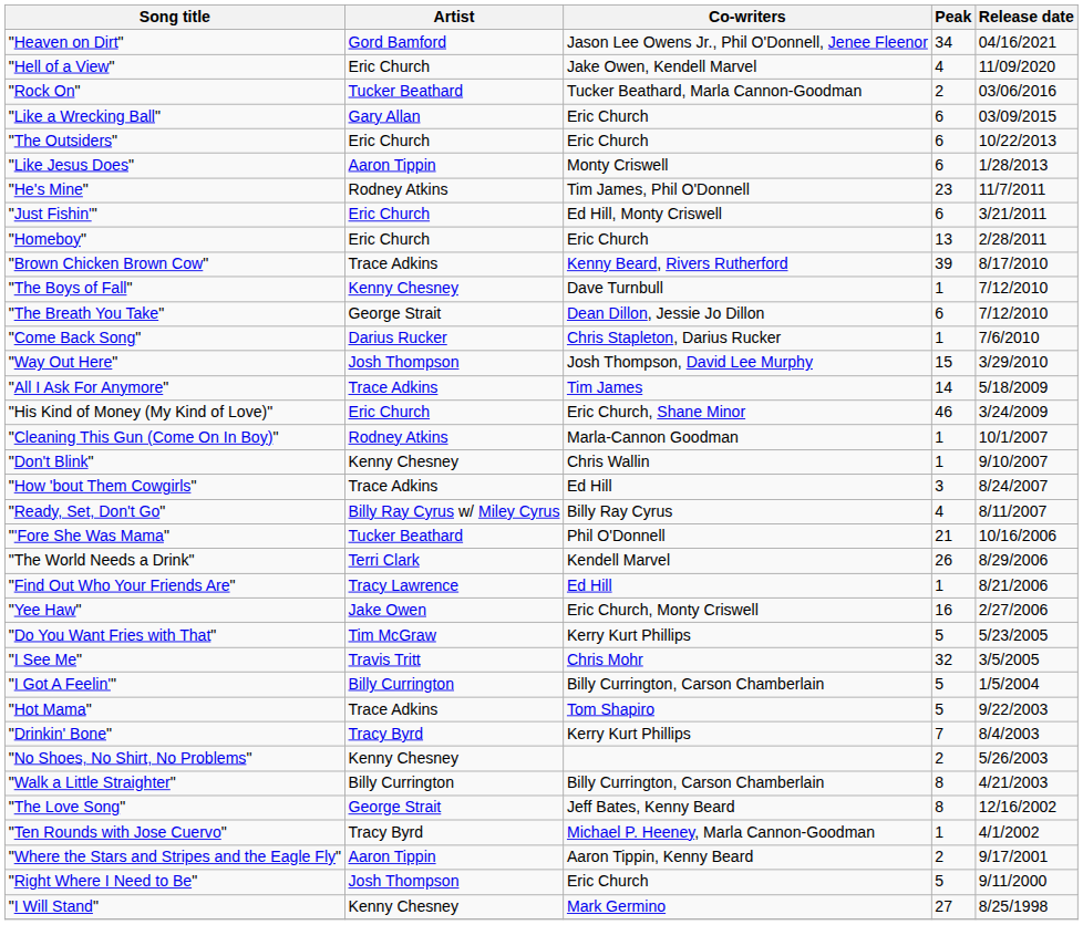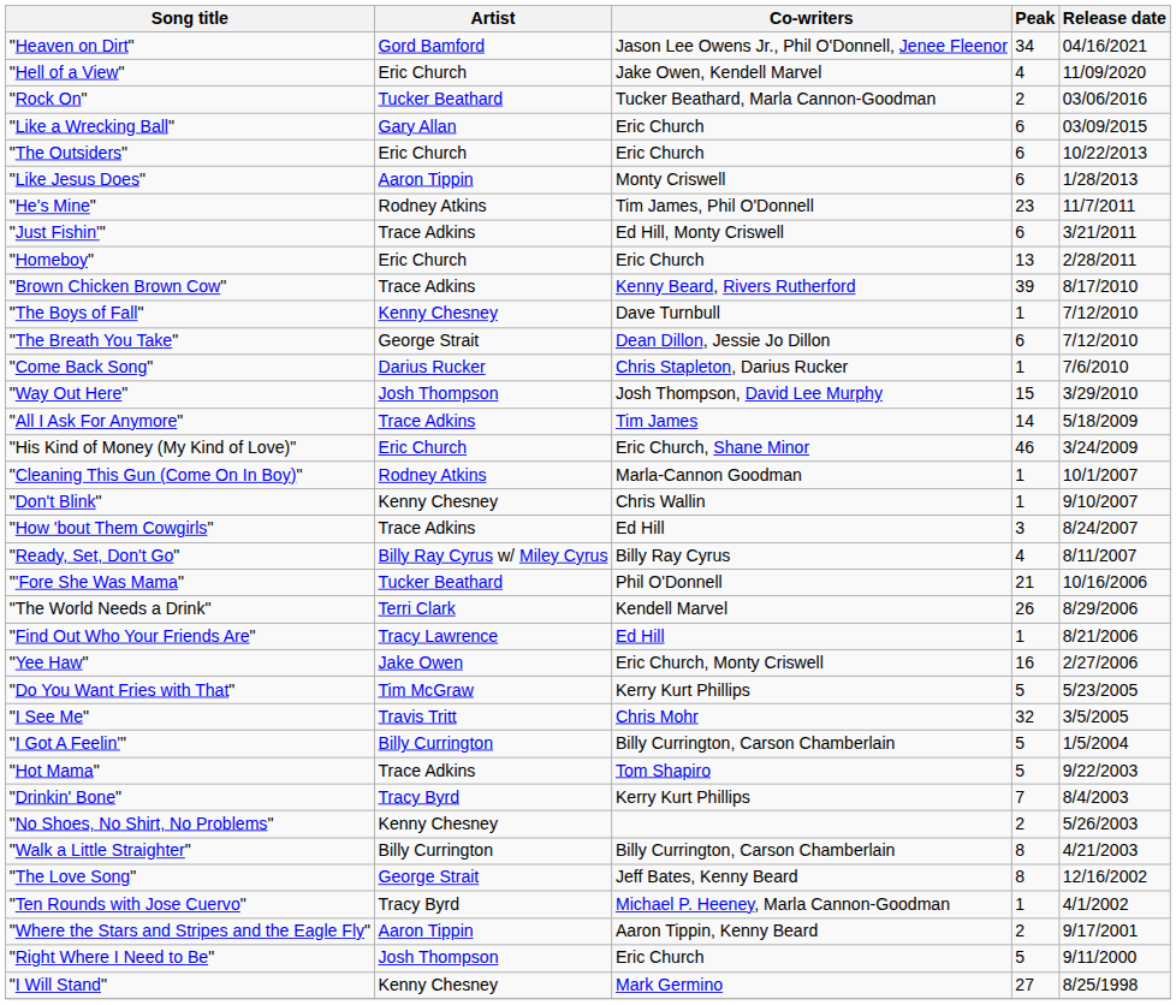 <table class="wikitable sortable">
 <tr>
 <th>Song title</th>
 <th>Artist</th>
 <th>Co-writers</th>
 <th>Peak</th>
 <th>Release date</th>
 </tr>
 <tr>
 <td>"<a href='#'>Heaven on Dirt</a>"</td>
 <td><a href='#'>Gord Bamford</a></td>
 <td>Jason Lee Owens Jr., Phil O'Donnell, <a href='#'>Jenee Fleenor</a></td>
 <td>34</td>
 <td>04/16/2021</td>
 </tr>
 <tr>
 <td>"<a href='#'>Hell of a View</a>"</td>
 <td>Eric Church</td>
 <td>Jake Owen, Kendell Marvel</td>
 <td>4</td>
 <td>11/09/2020</td>
 </tr>
 <tr>
 <td>"<a href='#'>Rock On</a>"</td>
 <td><a href='#'>Tucker Beathard</a></td>
 <td>Tucker Beathard, Marla Cannon-Goodman</td>
 <td>2</td>
 <td>03/06/2016</td>
 </tr>
 <tr>
 <td>"<a href='#'>Like a Wrecking Ball</a>"</td>
 <td><a href='#'>Gary Allan</a></td>
 <td>Eric Church</td>
 <td>6</td>
 <td>03/09/2015</td>
 </tr>
 <tr>
 <td>"<a href='#'>The Outsiders</a>"</td>
 <td>Eric Church</td>
 <td>Eric Church</td>
 <td>6</td>
 <td>10/22/2013</td>
 </tr>
 <tr>
 <td>"<a href='#'>Like Jesus Does</a>"</td>
 <td><a href='#'>Aaron Tippin</a></td>
 <td>Monty Criswell</td>
 <td>6</td>
 <td>1/28/2013</td>
 </tr>
 <tr>
 <td>"<a href='#'>He's Mine</a>"</td>
 <td>Rodney Atkins</td>
 <td>Tim James, Phil O'Donnell</td>
 <td>23</td>
 <td>11/7/2011</td>
 </tr>
 <tr>
 <td>"<a href='#'>Just Fishin'</a>"</td>
-<td><a href='#'>Eric Church</a></td>
+<td>Trace Adkins</td>
 <td>Ed Hill, Monty Criswell</td>
 <td>6</td>
 <td>3/21/2011</td>
 </tr>
 <tr>
 <td>"<a href='#'>Homeboy</a>"</td>
 <td>Eric Church</td>
 <td>Eric Church</td>
 <td>13</td>
 <td>2/28/2011</td>
 </tr>
 <tr>
 <td>"<a href='#'>Brown Chicken Brown Cow</a>"</td>
 <td>Trace Adkins</td>
 <td><a href='#'>Kenny Beard</a>, <a href='#'>Rivers Rutherford</a></td>
 <td>39</td>
 <td>8/17/2010</td>
 </tr>
 <tr>
 <td>"<a href='#'>The Boys of Fall</a>"</td>
 <td><a href='#'>Kenny Chesney</a></td>
 <td>Dave Turnbull</td>
 <td>1</td>
 <td>7/12/2010</td>
 </tr>
 <tr>
 <td>"<a href='#'>The Breath You Take</a>"</td>
 <td>George Strait</td>
 <td><a href='#'>Dean Dillon</a>, Jessie Jo Dillon</td>
 <td>6</td>
 <td>7/12/2010</td>
 </tr>
 <tr>
 <td>"<a href='#'>Come Back Song</a>"</td>
 <td><a href='#'>Darius Rucker</a></td>
 <td><a href='#'>Chris Stapleton</a>, Darius Rucker</td>
 <td>1</td>
 <td>7/6/2010</td>
 </tr>
 <tr>
 <td>"<a href='#'>Way Out Here</a>"</td>
 <td><a href='#'>Josh Thompson</a></td>
 <td>Josh Thompson, <a href='#'>David Lee Murphy</a></td>
 <td>15</td>
 <td>3/29/2010</td>
 </tr>
 <tr>
 <td>"<a href='#'>All I Ask For Anymore</a>"</td>
 <td><a href='#'>Trace Adkins</a></td>
 <td><a href='#'>Tim James</a></td>
 <td>14</td>
 <td>5/18/2009</td>
 </tr>
 <tr>
 <td>"His Kind of Money (My Kind of Love)"</td>
 <td><a href='#'>Eric Church</a></td>
 <td>Eric Church, <a href='#'>Shane Minor</a></td>
 <td>46</td>
 <td>3/24/2009</td>
 </tr>
 <tr>
 <td>"<a href='#'>Cleaning This Gun (Come On In Boy)</a>"</td>
 <td><a href='#'>Rodney Atkins</a></td>
 <td>Marla-Cannon Goodman</td>
 <td>1</td>
 <td>10/1/2007</td>
 </tr>
 <tr>
 <td>"<a href='#'>Don't Blink</a>"</td>
 <td>Kenny Chesney</td>
 <td>Chris Wallin</td>
 <td>1</td>
 <td>9/10/2007</td>
 </tr>
 <tr>
 <td>"<a href='#'>How 'bout Them Cowgirls</a>"</td>
 <td>Trace Adkins</td>
 <td>Ed Hill</td>
 <td>3</td>
 <td>8/24/2007</td>
 </tr>
 <tr>
 <td>"<a href='#'>Ready, Set, Don't Go</a>"</td>
 <td><a href='#'>Billy Ray Cyrus</a> w/ <a href='#'>Miley Cyrus</a></td>
 <td>Billy Ray Cyrus</td>
 <td>4</td>
 <td>8/11/2007</td>
 </tr>
 <tr>
 <td>"<a href='#'>'Fore She Was Mama</a>"</td>
 <td><a href='#'>Tucker Beathard</a></td>
 <td>Phil O'Donnell</td>
 <td>21</td>
 <td>10/16/2006</td>
 </tr>
 <tr>
 <td>"The World Needs a Drink"</td>
 <td><a href='#'>Terri Clark</a></td>
 <td>Kendell Marvel</td>
 <td>26</td>
 <td>8/29/2006</td>
 </tr>
 <tr>
 <td>"<a href='#'>Find Out Who Your Friends Are</a>"</td>
 <td><a href='#'>Tracy Lawrence</a></td>
 <td><a href='#'>Ed Hill</a></td>
 <td>1</td>
 <td>8/21/2006</td>
 </tr>
 <tr>
 <td>"<a href='#'>Yee Haw</a>"</td>
 <td><a href='#'>Jake Owen</a></td>
 <td>Eric Church, Monty Criswell</td>
 <td>16</td>
 <td>2/27/2006</td>
 </tr>
 <tr>
 <td>"<a href='#'>Do You Want Fries with That</a>"</td>
 <td><a href='#'>Tim McGraw</a></td>
 <td>Kerry Kurt Phillips</td>
 <td>5</td>
 <td>5/23/2005</td>
 </tr>
 <tr>
 <td>"<a href='#'>I See Me</a>"</td>
 <td><a href='#'>Travis Tritt</a></td>
 <td><a href='#'>Chris Mohr</a></td>
 <td>32</td>
 <td>3/5/2005</td>
 </tr>
 <tr>
 <td>"<a href='#'>I Got A Feelin'</a>"</td>
 <td><a href='#'>Billy Currington</a></td>
 <td>Billy Currington, Carson Chamberlain</td>
 <td>5</td>
 <td>1/5/2004</td>
 </tr>
 <tr>
 <td>"<a href='#'>Hot Mama</a>"</td>
 <td>Trace Adkins</td>
 <td><a href='#'>Tom Shapiro</a></td>
 <td>5</td>
 <td>9/22/2003</td>
 </tr>
 <tr>
 <td>"<a href='#'>Drinkin' Bone</a>"</td>
 <td><a href='#'>Tracy Byrd</a></td>
 <td>Kerry Kurt Phillips</td>
 <td>7</td>
 <td>8/4/2003</td>
 </tr>
 <tr>
 <td>"<a href='#'>No Shoes, No Shirt, No Problems</a>"</td>
 <td>Kenny Chesney</td>
 <td></td>
 <td>2</td>
 <td>5/26/2003</td>
 </tr>
 <tr>
 <td>"<a href='#'>Walk a Little Straighter</a>"</td>
 <td>Billy Currington</td>
 <td>Billy Currington, Carson Chamberlain</td>
 <td>8</td>
 <td>4/21/2003</td>
 </tr>
 <tr>
 <td>"<a href='#'>The Love Song</a>"</td>
 <td><a href='#'>George Strait</a></td>
 <td>Jeff Bates, Kenny Beard</td>
 <td>8</td>
 <td>12/16/2002</td>
 </tr>
 <tr>
 <td>"<a href='#'>Ten Rounds with Jose Cuervo</a>"</td>
 <td>Tracy Byrd</td>
 <td><a href='#'>Michael P. Heeney</a>, Marla Cannon-Goodman</td>
 <td>1</td>
 <td>4/1/2002</td>
 </tr>
 <tr>
 <td>"<a href='#'>Where the Stars and Stripes and the Eagle Fly</a>"</td>
 <td><a href='#'>Aaron Tippin</a></td>
 <td>Aaron Tippin, Kenny Beard</td>
 <td>2</td>
 <td>9/17/2001</td>
 </tr>
 <tr>
 <td>"<a href='#'>Right Where I Need to Be</a>"</td>
 <td><a href='#'>Josh Thompson</a></td>
 <td>Eric Church</td>
 <td>5</td>
 <td>9/11/2000</td>
 </tr>
 <tr>
 <td>"<a href='#'>I Will Stand</a>"</td>
 <td>Kenny Chesney</td>
 <td><a href='#'>Mark Germino</a></td>
 <td>27</td>
 <td>8/25/1998</td>
 </tr>
 <tr>
 </tr>
 </table>
